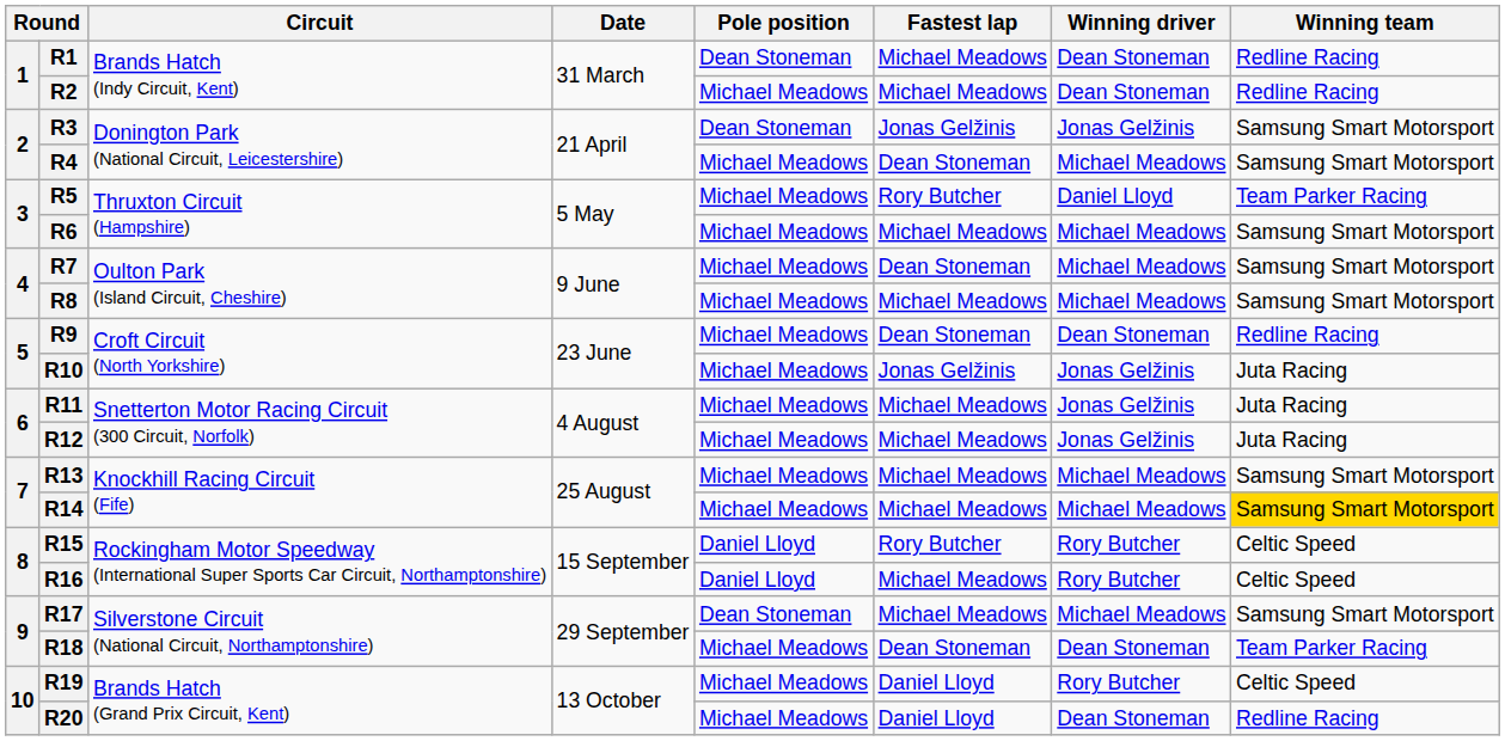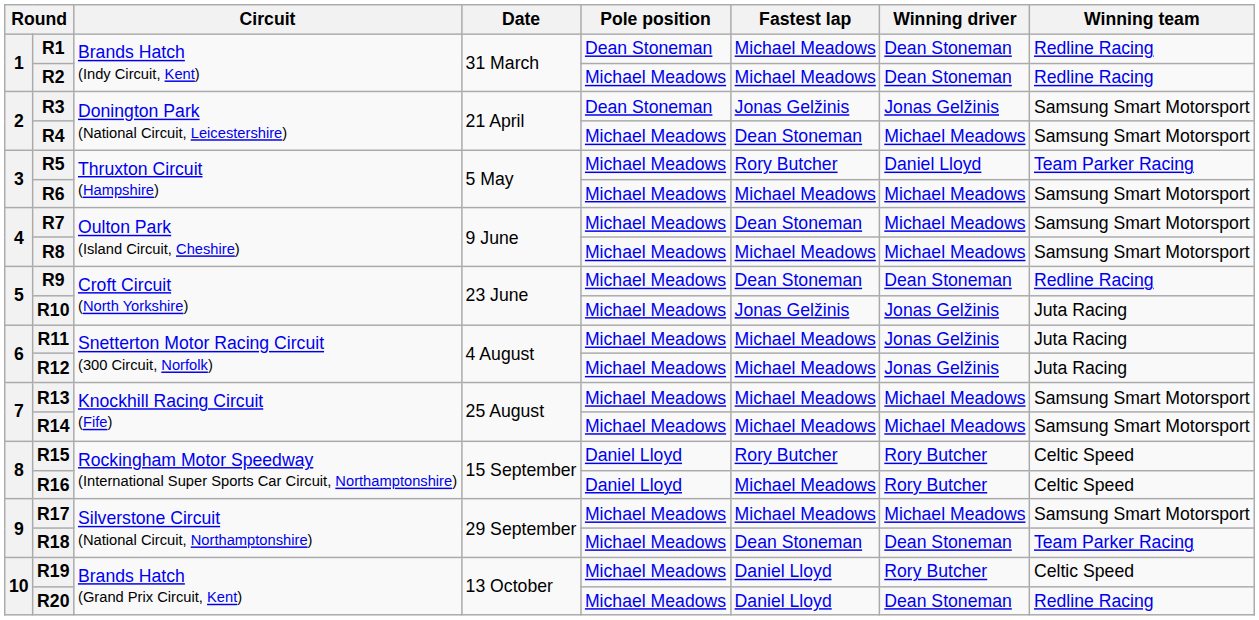 <table class="wikitable" style="font-size: 75%">
 <tr>
 <th colspan=2>Round</th>
 <th>Circuit</th>
 <th>Date</th>
 <th>Pole position</th>
 <th>Fastest lap</th>
 <th>Winning driver</th>
 <th>Winning team</th>
 </tr>
 <tr>
 <th rowspan=2>1</th>
 <th>R1</th>
 <td rowspan=2><a href='#'>Brands Hatch</a><br><small>(Indy Circuit, <a href='#'>Kent</a>)</small></td>
 <td rowspan=2>31 March</td>
 <td> <a href='#'>Dean Stoneman</a></td>
 <td> <a href='#'>Michael Meadows</a></td>
 <td> <a href='#'>Dean Stoneman</a></td>
 <td><a href='#'>Redline Racing</a></td>
 </tr>
 <tr>
 <th>R2</th>
 <td> <a href='#'>Michael Meadows</a></td>
 <td> <a href='#'>Michael Meadows</a></td>
 <td> <a href='#'>Dean Stoneman</a></td>
 <td><a href='#'>Redline Racing</a></td>
 </tr>
 <tr>
 <th rowspan=2>2</th>
 <th>R3</th>
 <td rowspan=2><a href='#'>Donington Park</a><br><small>(National Circuit, <a href='#'>Leicestershire</a>)</small></td>
 <td rowspan=2>21 April</td>
 <td> <a href='#'>Dean Stoneman</a></td>
 <td> <a href='#'>Jonas Gelžinis</a></td>
 <td> <a href='#'>Jonas Gelžinis</a></td>
 <td>Samsung Smart Motorsport</td>
 </tr>
 <tr>
 <th>R4</th>
 <td> <a href='#'>Michael Meadows</a></td>
 <td> <a href='#'>Dean Stoneman</a></td>
 <td> <a href='#'>Michael Meadows</a></td>
 <td>Samsung Smart Motorsport</td>
 </tr>
 <tr>
 <th rowspan=2>3</th>
 <th>R5</th>
 <td rowspan=2><a href='#'>Thruxton Circuit</a><br><small>(<a href='#'>Hampshire</a>)</small></td>
 <td rowspan=2>5 May</td>
 <td> <a href='#'>Michael Meadows</a></td>
 <td> <a href='#'>Rory Butcher</a></td>
 <td> <a href='#'>Daniel Lloyd</a></td>
 <td><a href='#'>Team Parker Racing</a></td>
 </tr>
 <tr>
 <th>R6</th>
 <td> <a href='#'>Michael Meadows</a></td>
 <td> <a href='#'>Michael Meadows</a></td>
 <td> <a href='#'>Michael Meadows</a></td>
 <td>Samsung Smart Motorsport</td>
 </tr>
 <tr>
 <th rowspan=2>4</th>
 <th>R7</th>
 <td rowspan=2><a href='#'>Oulton Park</a><br><small>(Island Circuit, <a href='#'>Cheshire</a>)</small></td>
 <td rowspan=2>9 June</td>
 <td> <a href='#'>Michael Meadows</a></td>
 <td> <a href='#'>Dean Stoneman</a></td>
 <td> <a href='#'>Michael Meadows</a></td>
 <td>Samsung Smart Motorsport</td>
 </tr>
 <tr>
 <th>R8</th>
 <td> <a href='#'>Michael Meadows</a></td>
 <td> <a href='#'>Michael Meadows</a></td>
 <td> <a href='#'>Michael Meadows</a></td>
 <td>Samsung Smart Motorsport</td>
 </tr>
 <tr>
 <th rowspan=2>5</th>
 <th>R9</th>
 <td rowspan=2><a href='#'>Croft Circuit</a><br><small>(<a href='#'>North Yorkshire</a>)</small></td>
 <td rowspan=2>23 June</td>
 <td> <a href='#'>Michael Meadows</a></td>
 <td> <a href='#'>Dean Stoneman</a></td>
 <td> <a href='#'>Dean Stoneman</a></td>
 <td><a href='#'>Redline Racing</a></td>
 </tr>
 <tr>
 <th>R10</th>
 <td> <a href='#'>Michael Meadows</a></td>
 <td> <a href='#'>Jonas Gelžinis</a></td>
 <td> <a href='#'>Jonas Gelžinis</a></td>
 <td>Juta Racing</td>
 </tr>
 <tr>
 <th rowspan=2>6</th>
 <th>R11</th>
 <td rowspan=2><a href='#'>Snetterton Motor Racing Circuit</a><br><small>(300 Circuit, <a href='#'>Norfolk</a>)</small></td>
 <td rowspan=2>4 August</td>
 <td> <a href='#'>Michael Meadows</a></td>
 <td> <a href='#'>Michael Meadows</a></td>
 <td> <a href='#'>Jonas Gelžinis</a></td>
 <td>Juta Racing</td>
 </tr>
 <tr>
 <th>R12</th>
 <td> <a href='#'>Michael Meadows</a></td>
 <td> <a href='#'>Michael Meadows</a></td>
 <td> <a href='#'>Jonas Gelžinis</a></td>
 <td>Juta Racing</td>
 </tr>
 <tr>
 <th rowspan=2>7</th>
 <th>R13</th>
 <td rowspan=2><a href='#'>Knockhill Racing Circuit</a><br><small>(<a href='#'>Fife</a>)</small></td>
 <td rowspan=2>25 August</td>
 <td> <a href='#'>Michael Meadows</a></td>
 <td> <a href='#'>Michael Meadows</a></td>
 <td> <a href='#'>Michael Meadows</a></td>
 <td>Samsung Smart Motorsport</td>
 </tr>
 <tr>
 <th>R14</th>
 <td> <a href='#'>Michael Meadows</a></td>
 <td> <a href='#'>Michael Meadows</a></td>
 <td> <a href='#'>Michael Meadows</a></td>
-<td style="background: gold;">Samsung Smart Motorsport</td>
+<td>Samsung Smart Motorsport</td>
 </tr>
 <tr>
 <th rowspan=2>8</th>
 <th>R15</th>
 <td rowspan=2><a href='#'>Rockingham Motor Speedway</a><br><small>(International Super Sports Car Circuit, <a href='#'>Northamptonshire</a>)</small></td>
 <td rowspan=2>15 September</td>
 <td> <a href='#'>Daniel Lloyd</a></td>
 <td> <a href='#'>Rory Butcher</a></td>
 <td> <a href='#'>Rory Butcher</a></td>
 <td>Celtic Speed</td>
 </tr>
 <tr>
 <th>R16</th>
 <td> <a href='#'>Daniel Lloyd</a></td>
 <td> <a href='#'>Michael Meadows</a></td>
 <td> <a href='#'>Rory Butcher</a></td>
 <td>Celtic Speed</td>
 </tr>
 <tr>
 <th rowspan=2>9</th>
 <th>R17</th>
 <td rowspan=2><a href='#'>Silverstone Circuit</a><br><small>(National Circuit, <a href='#'>Northamptonshire</a>)</small></td>
 <td rowspan=2>29 September</td>
-<td> <a href='#'>Dean Stoneman</a></td>
+<td> <a href='#'>Michael Meadows</a></td>
 <td> <a href='#'>Michael Meadows</a></td>
 <td> <a href='#'>Michael Meadows</a></td>
 <td>Samsung Smart Motorsport</td>
 </tr>
 <tr>
 <th>R18</th>
 <td> <a href='#'>Michael Meadows</a></td>
 <td> <a href='#'>Dean Stoneman</a></td>
 <td> <a href='#'>Dean Stoneman</a></td>
 <td><a href='#'>Team Parker Racing</a></td>
 </tr>
 <tr>
 <th rowspan=2>10</th>
 <th>R19</th>
 <td rowspan=2><a href='#'>Brands Hatch</a><br><small>(Grand Prix Circuit, <a href='#'>Kent</a>)</small></td>
 <td rowspan=2>13 October</td>
 <td> <a href='#'>Michael Meadows</a></td>
 <td> <a href='#'>Daniel Lloyd</a></td>
 <td> <a href='#'>Rory Butcher</a></td>
 <td>Celtic Speed</td>
 </tr>
 <tr>
 <th>R20</th>
 <td> <a href='#'>Michael Meadows</a></td>
 <td> <a href='#'>Daniel Lloyd</a></td>
 <td> <a href='#'>Dean Stoneman</a></td>
 <td><a href='#'>Redline Racing</a></td>
 </tr>
 </table>
